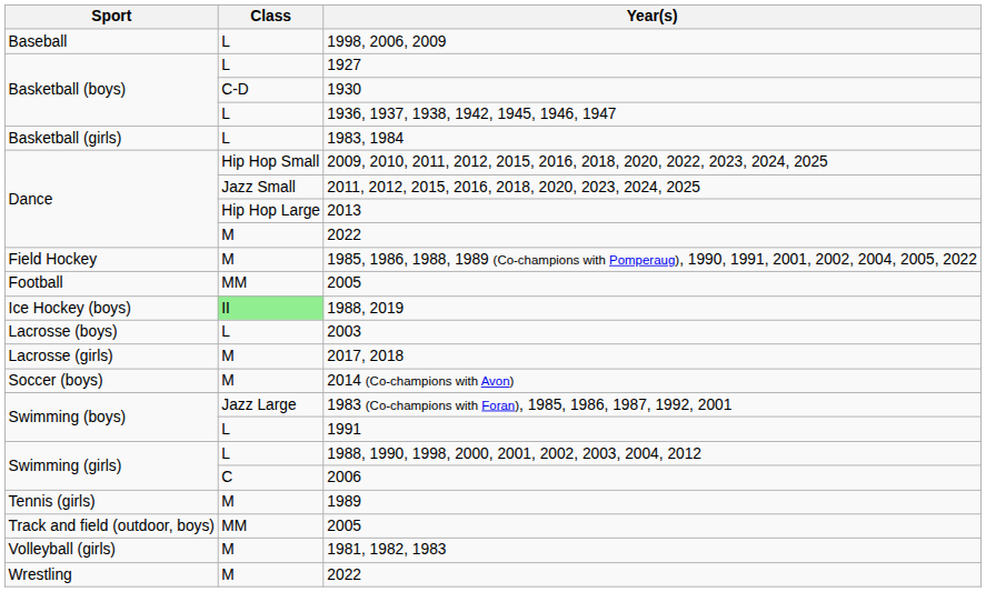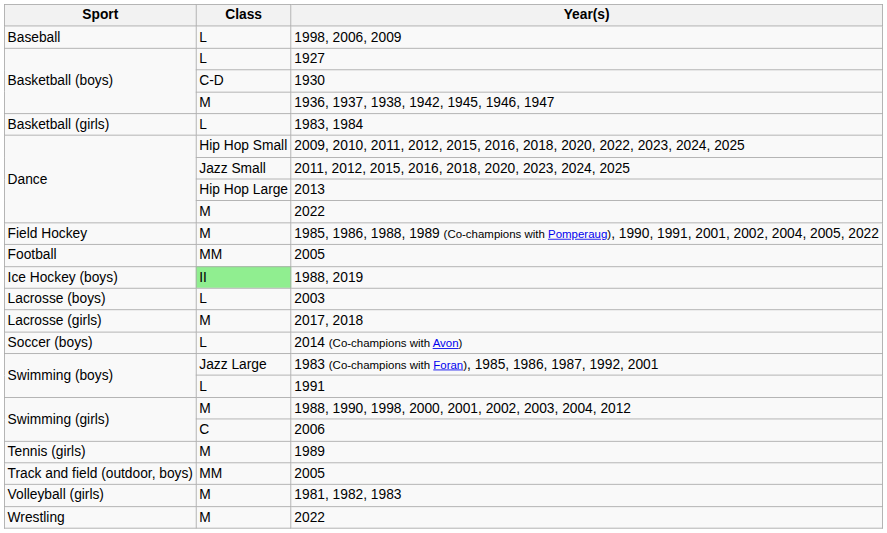 <table class="wikitable">
 <tr>
 <th>Sport</th>
 <th>Class</th>
 <th>Year(s)</th>
 </tr>
 <tr>
 <td>Baseball</td>
 <td>L</td>
 <td>1998, 2006, 2009</td>
 </tr>
 <tr>
 <td rowspan=3>Basketball (boys)</td>
 <td>L</td>
 <td>1927</td>
 </tr>
 <tr>
 <td>C-D</td>
 <td>1930</td>
 </tr>
 <tr>
-<td>L</td>
+<td>M</td>
 <td>1936, 1937, 1938, 1942, 1945, 1946, 1947</td>
 </tr>
 <tr>
 <td>Basketball (girls)</td>
 <td>L</td>
 <td>1983, 1984</td>
 </tr>
 <tr>
 <td rowspan=4>Dance</td>
 <td>Hip Hop Small</td>
 <td>2009, 2010, 2011, 2012, 2015, 2016, 2018, 2020, 2022, 2023, 2024, 2025</td>
 </tr>
 <tr>
 <td>Jazz Small</td>
 <td>2011, 2012, 2015, 2016, 2018, 2020, 2023, 2024, 2025</td>
 </tr>
 <tr>
 <td>Hip Hop Large</td>
 <td>2013</td>
 </tr>
 <tr>
 <td>M</td>
 <td>2022</td>
 </tr>
 <tr>
 <td>Field Hockey</td>
 <td>M</td>
 <td>1985, 1986, 1988, 1989 <small>(Co-champions with <a href='#'>Pomperaug</a>)</small>, 1990, 1991, 2001, 2002, 2004, 2005, 2022</td>
 </tr>
 <tr>
 <td>Football</td>
 <td>MM</td>
 <td>2005</td>
 </tr>
 <tr>
 <td>Ice Hockey (boys)</td>
 <td style="background: lightgreen;">II</td>
 <td>1988, 2019</td>
 </tr>
 <tr>
 <td>Lacrosse (boys)</td>
 <td>L</td>
 <td>2003</td>
 </tr>
 <tr>
 <td>Lacrosse (girls)</td>
 <td>M</td>
 <td>2017, 2018</td>
 </tr>
 <tr>
 <td>Soccer (boys)</td>
-<td>M</td>
+<td>L</td>
 <td>2014 <small>(Co-champions with <a href='#'>Avon</a>)</small></td>
 </tr>
 <tr>
 <td rowspan=2>Swimming (boys)</td>
 <td>Jazz Large</td>
 <td>1983 <small>(Co-champions with <a href='#'>Foran</a>)</small>, 1985, 1986, 1987, 1992, 2001</td>
 </tr>
 <tr>
 <td>L</td>
 <td>1991</td>
 </tr>
 <tr>
 <td rowspan=2>Swimming (girls)</td>
-<td>L</td>
+<td>M</td>
 <td>1988, 1990, 1998, 2000, 2001, 2002, 2003, 2004, 2012</td>
 </tr>
 <tr>
 <td>C</td>
 <td>2006</td>
 </tr>
 <tr>
 <td>Tennis (girls)</td>
 <td>M</td>
 <td>1989</td>
 </tr>
 <tr>
 <td>Track and field (outdoor, boys)</td>
 <td>MM</td>
 <td>2005</td>
 </tr>
 <tr>
 <td>Volleyball (girls)</td>
 <td>M</td>
 <td>1981, 1982, 1983</td>
 </tr>
 <tr>
 <td>Wrestling</td>
 <td>M</td>
 <td>2022</td>
 </tr>
 </table>
